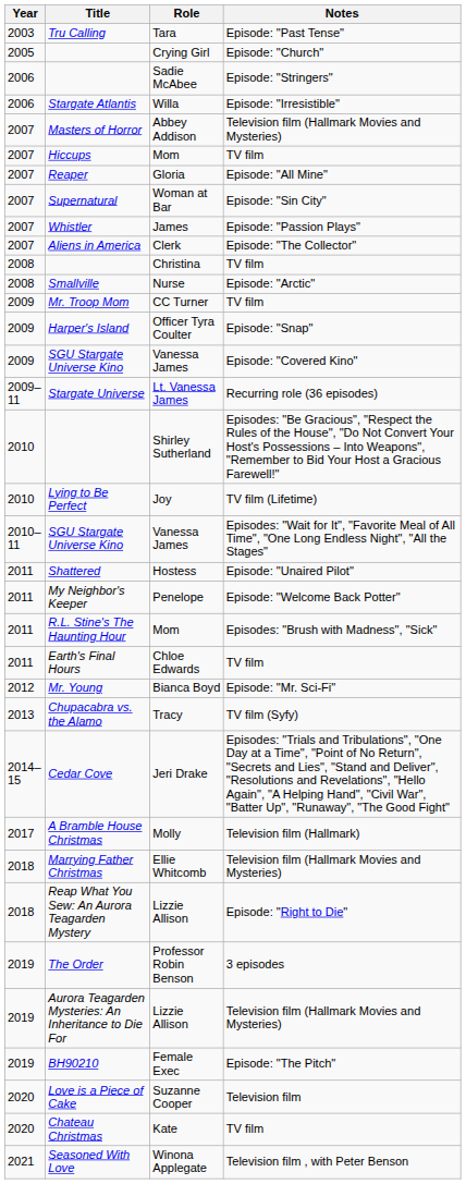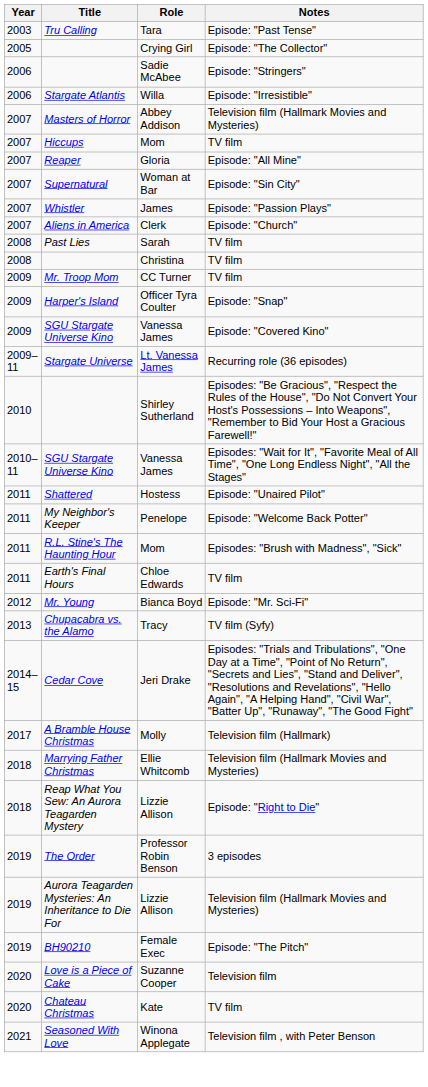 <table class="wikitable sortable">
 <tr>
 <th>Year</th>
 <th>Title</th>
 <th>Role</th>
 <th class="unsortable">Notes</th>
 </tr>
 <tr>
 <td>2003</td>
 <td><em><a href='#'>Tru Calling</a></em></td>
 <td>Tara</td>
 <td>Episode: "Past Tense"</td>
 </tr>
 <tr>
 <td>2005</td>
 <td><em></em></td>
 <td>Crying Girl</td>
-<td>Episode: "Church"</td>
+<td>Episode: "The Collector"</td>
 </tr>
 <tr>
 <td>2006</td>
 <td><em></em></td>
 <td>Sadie McAbee</td>
 <td>Episode: "Stringers"</td>
 </tr>
 <tr>
 <td>2006</td>
 <td><em><a href='#'>Stargate Atlantis</a></em></td>
 <td>Willa</td>
 <td>Episode: "Irresistible"</td>
 </tr>
 <tr>
 <td>2007</td>
 <td><em><a href='#'>Masters of Horror</a></em></td>
 <td>Abbey Addison</td>
 <td>Television film (Hallmark Movies and Mysteries)</td>
 </tr>
 <tr>
 <td>2007</td>
 <td><em><a href='#'>Hiccups</a></em></td>
 <td>Mom</td>
 <td>TV film</td>
 </tr>
 <tr>
 <td>2007</td>
 <td><em><a href='#'>Reaper</a></em></td>
 <td>Gloria</td>
 <td>Episode: "All Mine"</td>
 </tr>
 <tr>
 <td>2007</td>
 <td><em><a href='#'>Supernatural</a></em></td>
 <td>Woman at Bar</td>
 <td>Episode: "Sin City"</td>
 </tr>
 <tr>
 <td>2007</td>
 <td><em><a href='#'>Whistler</a></em></td>
 <td>James</td>
 <td>Episode: "Passion Plays"</td>
 </tr>
 <tr>
 <td>2007</td>
 <td><em><a href='#'>Aliens in America</a></em></td>
 <td>Clerk</td>
-<td>Episode: "The Collector"</td>
+<td>Episode: "Church"</td>
+</tr>
+<tr>
+<td>2008</td>
+<td><em>Past Lies</em></td>
+<td>Sarah</td>
+<td>TV film</td>
 </tr>
 <tr>
 <td>2008</td>
 <td><em></em></td>
 <td>Christina</td>
 <td>TV film</td>
-</tr>
-<tr>
-<td>2008</td>
-<td><em><a href='#'>Smallville</a></em></td>
-<td>Nurse</td>
-<td>Episode: "Arctic"</td>
 </tr>
 <tr>
 <td>2009</td>
 <td><em><a href='#'>Mr. Troop Mom</a></em></td>
 <td>CC Turner</td>
 <td>TV film</td>
 </tr>
 <tr>
 <td>2009</td>
 <td><em><a href='#'>Harper's Island</a></em></td>
 <td>Officer Tyra Coulter</td>
 <td>Episode: "Snap"</td>
 </tr>
 <tr>
 <td>2009</td>
 <td><em><a href='#'>SGU Stargate Universe Kino</a></em></td>
 <td>Vanessa James</td>
 <td>Episode: "Covered Kino"</td>
 </tr>
 <tr>
 <td>2009–11</td>
 <td><em><a href='#'>Stargate Universe</a></em></td>
 <td><a href='#'>Lt. Vanessa James</a></td>
 <td>Recurring role (36 episodes)</td>
 </tr>
 <tr>
 <td>2010</td>
 <td><em></em></td>
 <td>Shirley Sutherland</td>
 <td>Episodes: "Be Gracious", "Respect the Rules of the House", "Do Not Convert Your Host's Possessions – Into Weapons",<br>"Remember to Bid Your Host a Gracious Farewell!"</td>
-</tr>
-<tr>
-<td>2010</td>
-<td><em><a href='#'>Lying to Be Perfect</a></em></td>
-<td>Joy</td>
-<td>TV film (Lifetime)</td>
 </tr>
 <tr>
 <td>2010–11</td>
 <td><em><a href='#'>SGU Stargate Universe Kino</a></em></td>
 <td>Vanessa James</td>
 <td>Episodes: "Wait for It", "Favorite Meal of All Time", "One Long Endless Night", "All the Stages"</td>
 </tr>
 <tr>
 <td>2011</td>
 <td><em><a href='#'>Shattered</a></em></td>
 <td>Hostess</td>
 <td>Episode: "Unaired Pilot"</td>
 </tr>
 <tr>
 <td>2011</td>
 <td><em>My Neighbor's Keeper</em></td>
 <td>Penelope</td>
 <td>Episode: "Welcome Back Potter"</td>
 </tr>
 <tr>
 <td>2011</td>
 <td><em><a href='#'>R.L. Stine's The Haunting Hour</a></em></td>
 <td>Mom</td>
 <td>Episodes: "Brush with Madness", "Sick"</td>
 </tr>
 <tr>
 <td>2011</td>
 <td><em>Earth's Final Hours</em></td>
 <td>Chloe Edwards</td>
 <td>TV film</td>
 </tr>
 <tr>
 <td>2012</td>
 <td><em><a href='#'>Mr. Young</a></em></td>
 <td>Bianca Boyd</td>
 <td>Episode: "Mr. Sci-Fi"</td>
 </tr>
 <tr>
 <td>2013</td>
 <td><em><a href='#'>Chupacabra vs. the Alamo</a></em></td>
 <td>Tracy</td>
 <td>TV film (Syfy)</td>
 </tr>
 <tr>
 <td>2014–15</td>
 <td><em><a href='#'>Cedar Cove</a></em></td>
 <td>Jeri Drake</td>
 <td>Episodes: "Trials and Tribulations", "One Day at a Time", "Point of No Return", "Secrets and Lies", "Stand and Deliver", "Resolutions and Revelations", "Hello Again", "A Helping Hand", "Civil War", "Batter Up", "Runaway", "The Good Fight"</td>
 </tr>
 <tr>
 <td>2017</td>
 <td data-sort-value="Bramble House Christmas, A"><em><a href='#'>A Bramble House Christmas</a></em></td>
 <td>Molly</td>
 <td>Television film (Hallmark)</td>
 </tr>
 <tr>
 <td>2018</td>
 <td><em><a href='#'>Marrying Father Christmas</a></em></td>
 <td>Ellie Whitcomb</td>
 <td>Television film (Hallmark Movies and Mysteries)</td>
 </tr>
 <tr>
 <td>2018</td>
 <td><em>Reap What You Sew: An Aurora Teagarden Mystery</em></td>
 <td>Lizzie Allison</td>
 <td>Episode: "<a href='#'>Right to Die</a>"</td>
 </tr>
 <tr>
 <td>2019</td>
 <td data-sort-value="Order, The"><em><a href='#'>The Order</a></em></td>
 <td>Professor Robin Benson</td>
 <td>3 episodes</td>
 </tr>
 <tr>
 <td>2019</td>
 <td><em>Aurora Teagarden Mysteries: An Inheritance to Die For</em></td>
 <td>Lizzie Allison</td>
 <td>Television film (Hallmark Movies and Mysteries)</td>
 </tr>
 <tr>
 <td>2019</td>
 <td><em><a href='#'>BH90210</a></em></td>
 <td>Female Exec</td>
 <td>Episode: "The Pitch"</td>
 </tr>
 <tr>
 <td>2020</td>
 <td><em><a href='#'>Love is a Piece of Cake</a></em></td>
 <td>Suzanne Cooper</td>
 <td>Television film</td>
 </tr>
 <tr>
 <td>2020</td>
 <td><em><a href='#'>Chateau Christmas</a></em></td>
 <td>Kate</td>
 <td>TV film</td>
 </tr>
 <tr>
 <td>2021</td>
 <td><em><a href='#'>Seasoned With Love</a></em></td>
 <td>Winona Applegate</td>
 <td>Television film , with Peter Benson</td>
 </tr>
 </table>
